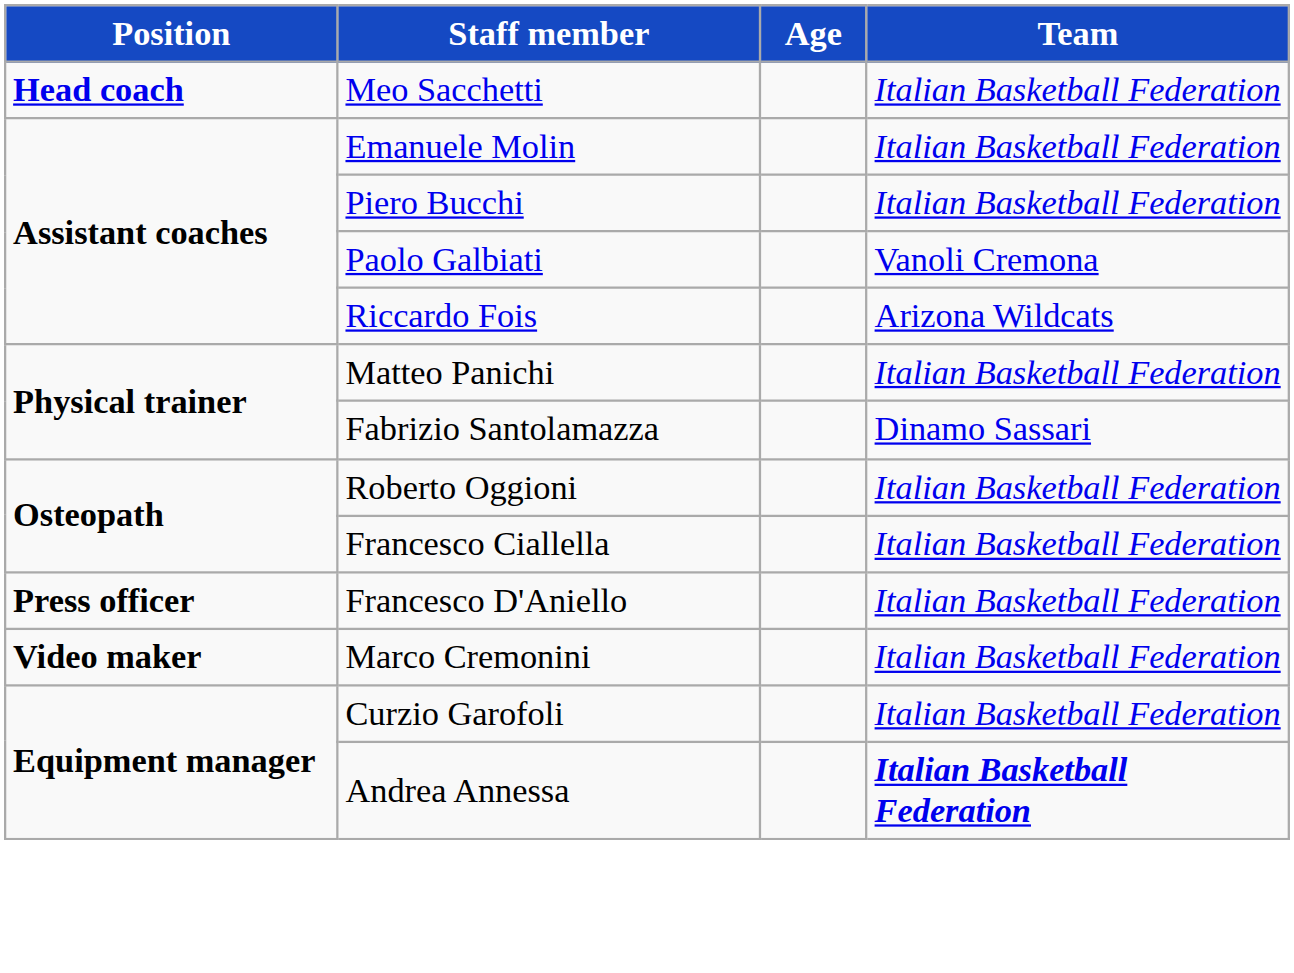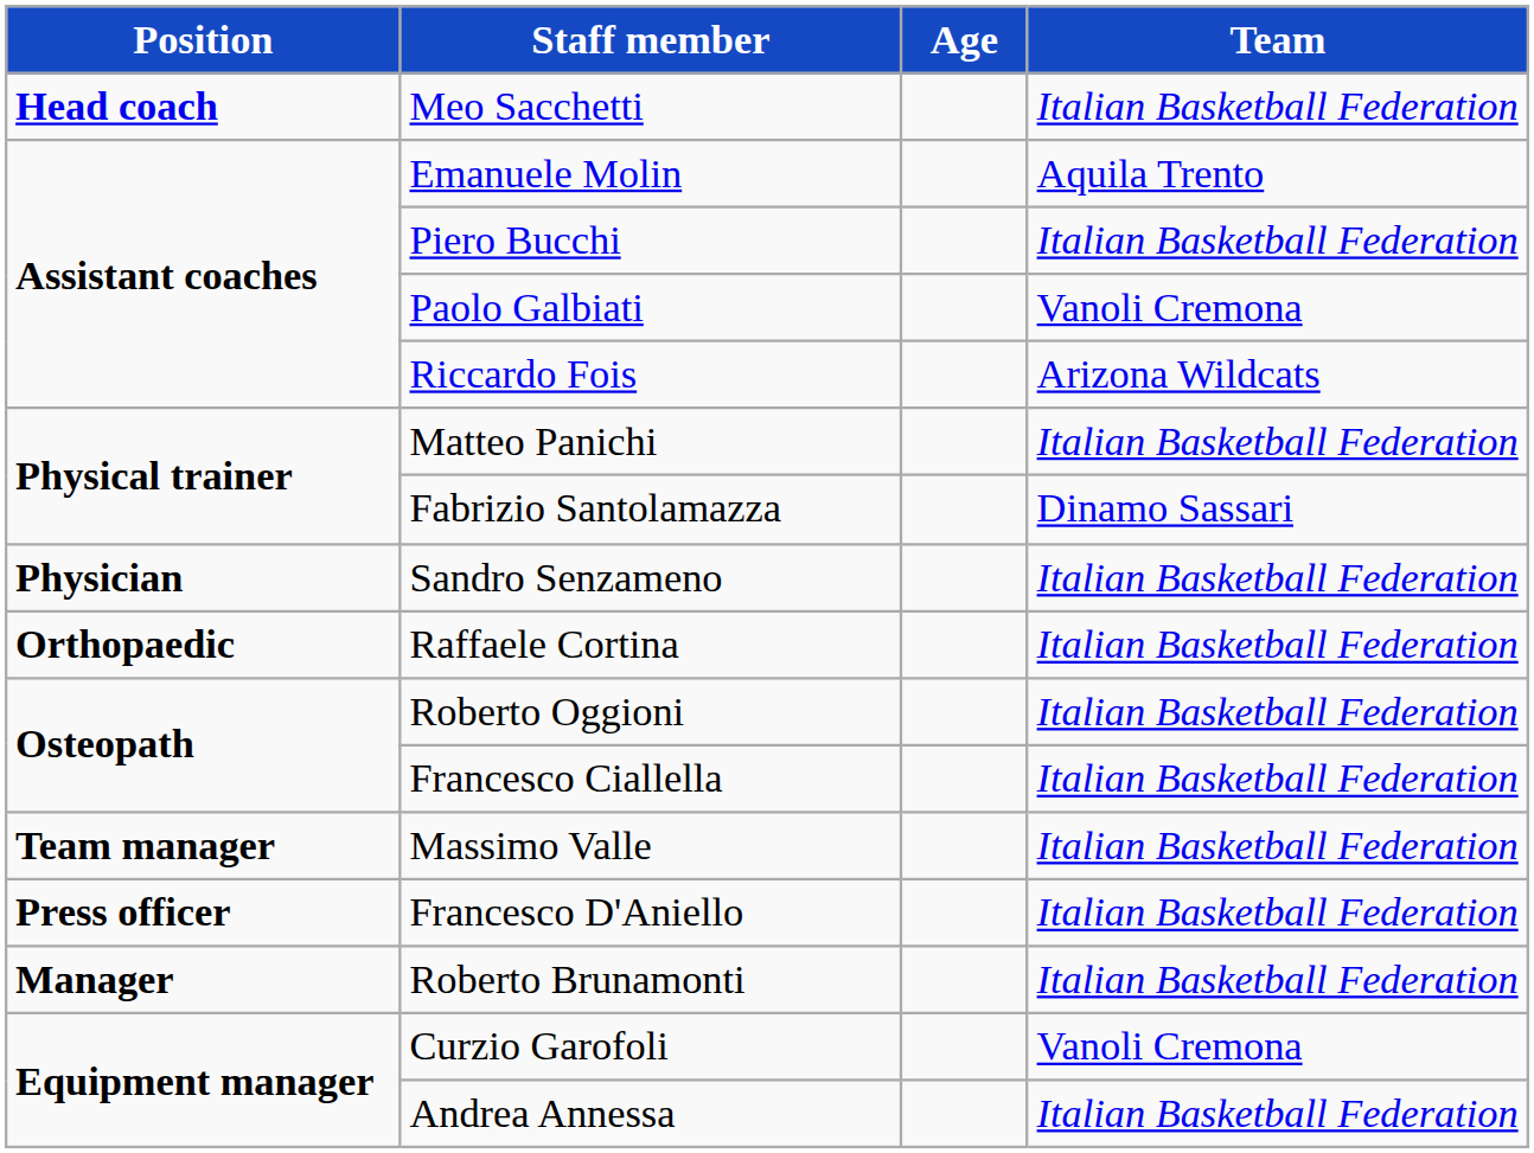 <table class="wikitable sortable" style="text-align:left; font-size:95%;">
 <tr>
 <th scope="col" width="140px" style="background: #1549C3; color:#ffffff">Position</th>
 <th scope="col" width="180px" style="background: #1549C3; color:#ffffff">Staff member</th>
 <th scope="col" width="40px"  style="background: #1549C3; color:#ffffff">Age</th>
 <th scope="col" width="180px" style="background: #1549C3; color:#ffffff">Team</th>
 </tr>
 <tr>
 <td><strong><a href='#'>Head coach</a></strong></td>
 <td><a href='#'>Meo Sacchetti</a></td>
 <td></td>
 <td><em><a href='#'>Italian Basketball Federation</a></em></td>
 </tr>
 <tr>
 <td rowspan=4><strong>Assistant coaches</strong></td>
 <td><a href='#'>Emanuele Molin</a></td>
 <td></td>
-<td><em><a href='#'>Italian Basketball Federation</a></em></td>
+<td><a href='#'>Aquila Trento</a></td>
 </tr>
 <tr>
 <td><a href='#'>Piero Bucchi</a></td>
 <td></td>
 <td><em><a href='#'>Italian Basketball Federation</a></em></td>
 </tr>
 <tr>
 <td><a href='#'>Paolo Galbiati</a></td>
 <td></td>
 <td><a href='#'>Vanoli Cremona</a></td>
 </tr>
 <tr>
 <td><a href='#'>Riccardo Fois</a></td>
 <td></td>
 <td><a href='#'>Arizona Wildcats</a></td>
 </tr>
 <tr>
 <td rowspan=2><strong>Physical trainer</strong></td>
 <td>Matteo Panichi</td>
 <td></td>
 <td><em><a href='#'>Italian Basketball Federation</a></em></td>
 </tr>
 <tr>
 <td>Fabrizio Santolamazza</td>
 <td></td>
 <td><a href='#'>Dinamo Sassari</a></td>
 </tr>
 <tr>
+<td><strong>Physician</strong></td>
+<td>Sandro Senzameno</td>
+<td></td>
+<td><em><a href='#'>Italian Basketball Federation</a></em></td>
+</tr>
+<tr>
+<td><strong>Orthopaedic</strong></td>
+<td>Raffaele Cortina</td>
+<td></td>
+<td><em><a href='#'>Italian Basketball Federation</a></em></td>
+</tr>
+<tr>
 <td rowspan=2><strong>Osteopath</strong></td>
 <td>Roberto Oggioni</td>
 <td></td>
 <td><em><a href='#'>Italian Basketball Federation</a></em></td>
 </tr>
 <tr>
 <td>Francesco Ciallella</td>
 <td></td>
 <td><em><a href='#'>Italian Basketball Federation</a></em></td>
 </tr>
 <tr>
+<td><strong>Team manager</strong></td>
+<td>Massimo Valle</td>
+<td></td>
+<td><em><a href='#'>Italian Basketball Federation</a></em></td>
+</tr>
+<tr>
 <td><strong>Press officer</strong></td>
 <td>Francesco D'Aniello</td>
 <td></td>
 <td><em><a href='#'>Italian Basketball Federation</a></em></td>
 </tr>
 <tr>
-<td><strong>Video maker</strong></td>
-<td>Marco Cremonini</td>
+<td><strong>Manager</strong></td>
+<td>Roberto Brunamonti</td>
 <td></td>
 <td><em><a href='#'>Italian Basketball Federation</a></em></td>
 </tr>
 <tr>
 <td rowspan=2><strong>Equipment manager</strong></td>
 <td>Curzio Garofoli</td>
 <td></td>
-<td><em><a href='#'>Italian Basketball Federation</a></em></td>
+<td><a href='#'>Vanoli Cremona</a></td>
 </tr>
 <tr>
 <td>Andrea Annessa</td>
 <td></td>
-<td><strong><em><a href='#'>Italian Basketball Federation</a></em></strong></td>
+<td><em><a href='#'>Italian Basketball Federation</a></em></td>
 </tr>
 </table>
